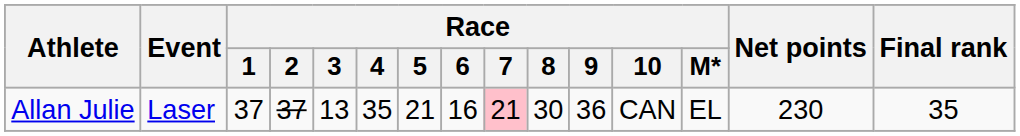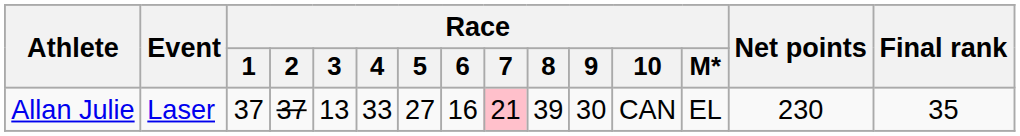 <table class="wikitable" style="font-size:90%">
 <tr>
 <th rowspan=2>Athlete</th>
 <th rowspan=2>Event</th>
 <th colspan=11>Race</th>
 <th rowspan=2>Net points</th>
 <th rowspan=2>Final rank</th>
 </tr>
 <tr style="font-size:95%">
 <th>1</th>
 <th>2</th>
 <th>3</th>
 <th>4</th>
 <th>5</th>
 <th>6</th>
 <th>7</th>
 <th>8</th>
 <th>9</th>
 <th>10</th>
 <th>M*</th>
 </tr>
 <tr align=center>
 <td align=left><a href='#'>Allan Julie</a></td>
 <td align=left><a href='#'>Laser</a></td>
 <td>37</td>
 <td><s>37</s></td>
 <td>13</td>
-<td>35</td>
-<td>21</td>
+<td>33</td>
+<td>27</td>
 <td>16</td>
 <td style="background: pink;">21</td>
+<td>39</td>
 <td>30</td>
-<td>36</td>
 <td>CAN</td>
 <td>EL</td>
 <td>230</td>
 <td>35</td>
 </tr>
 </table>
